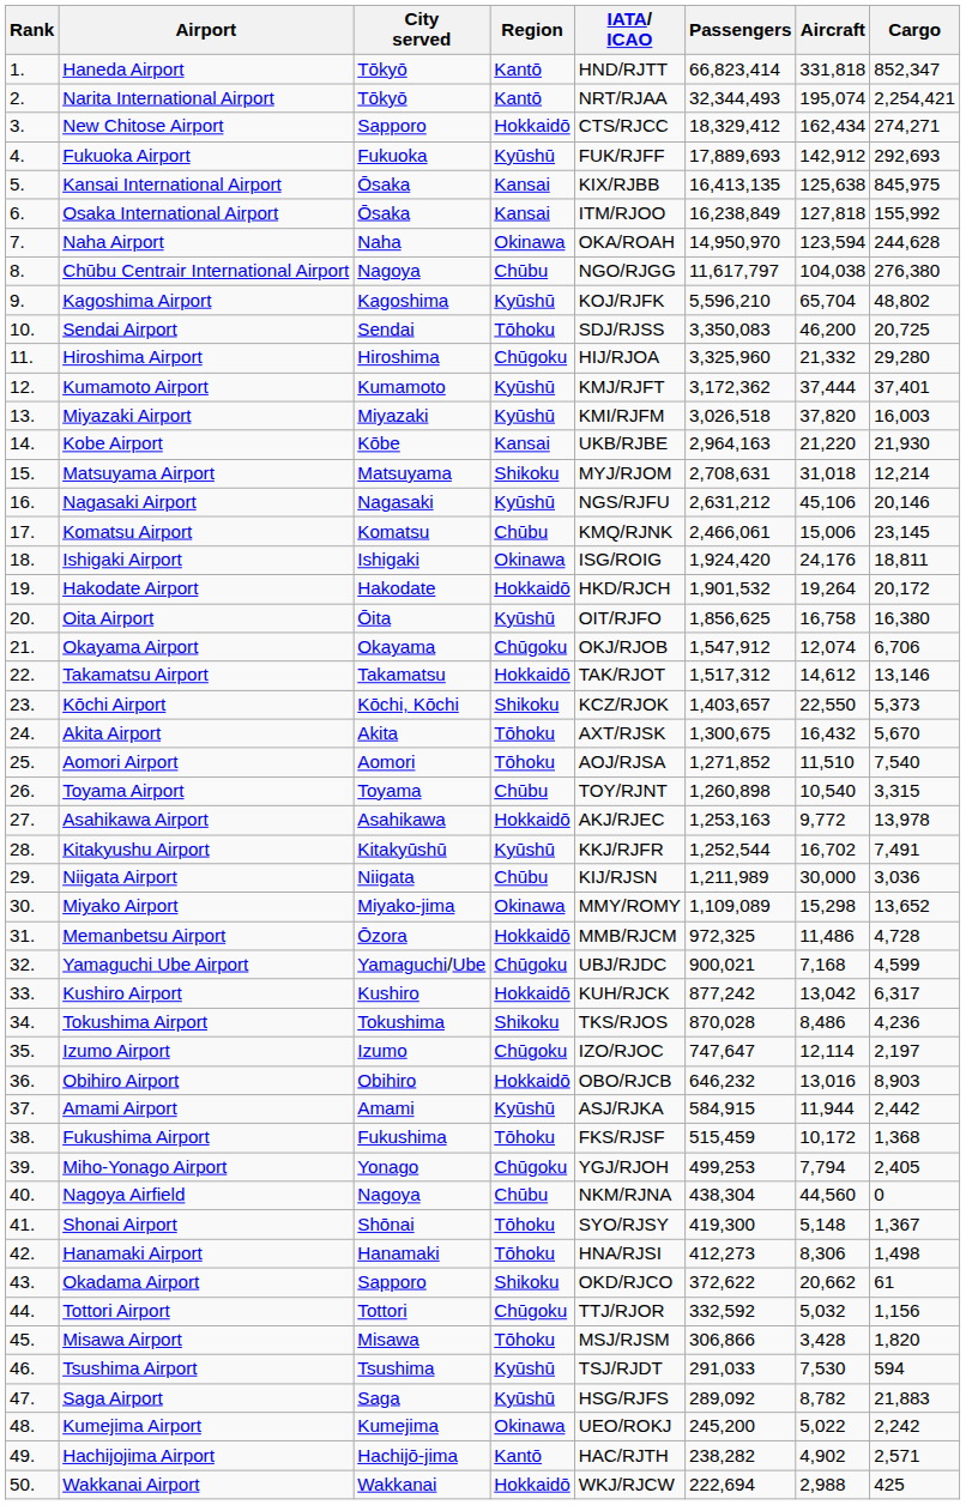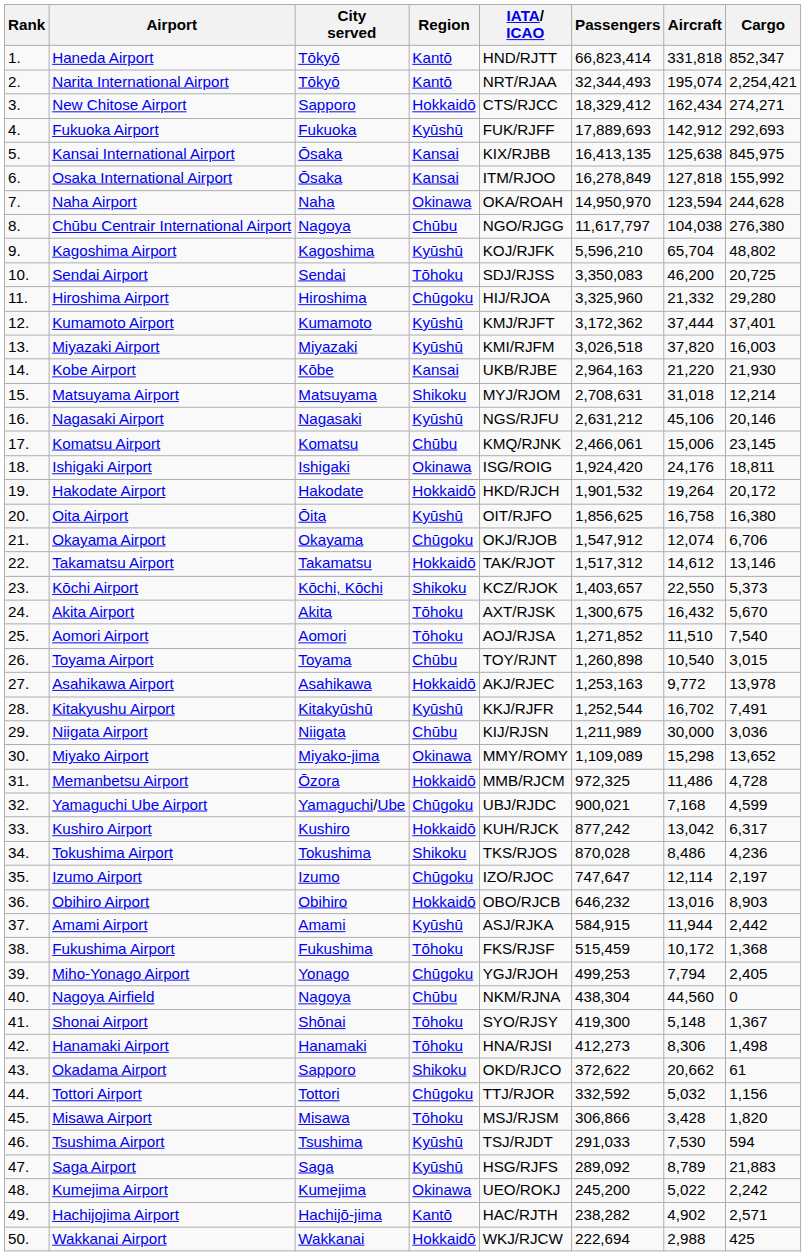 <table class="wikitable sortable">
 <tr>
 <th>Rank</th>
 <th>Airport</th>
 <th>City<br>served</th>
 <th>Region</th>
 <th><a href='#'>IATA</a>/<br><a href='#'>ICAO</a></th>
 <th>Passengers</th>
 <th>Aircraft</th>
 <th>Cargo</th>
 </tr>
 <tr>
 <td>1.</td>
 <td><a href='#'>Haneda Airport</a></td>
 <td><a href='#'>Tōkyō</a></td>
 <td><a href='#'>Kantō</a></td>
 <td>HND/RJTT</td>
 <td>66,823,414</td>
 <td>331,818</td>
 <td>852,347</td>
 </tr>
 <tr>
 <td>2.</td>
 <td><a href='#'>Narita International Airport</a></td>
 <td><a href='#'>Tōkyō</a></td>
 <td><a href='#'>Kantō</a></td>
 <td>NRT/RJAA</td>
 <td>32,344,493</td>
 <td>195,074</td>
 <td>2,254,421</td>
 </tr>
 <tr>
 <td>3.</td>
 <td><a href='#'>New Chitose Airport</a></td>
 <td><a href='#'>Sapporo</a></td>
 <td><a href='#'>Hokkaidō</a></td>
 <td>CTS/RJCC</td>
 <td>18,329,412</td>
 <td>162,434</td>
 <td>274,271</td>
 </tr>
 <tr>
 <td>4.</td>
 <td><a href='#'>Fukuoka Airport</a></td>
 <td><a href='#'>Fukuoka</a></td>
 <td><a href='#'>Kyūshū</a></td>
 <td>FUK/RJFF</td>
 <td>17,889,693</td>
 <td>142,912</td>
 <td>292,693</td>
 </tr>
 <tr>
 <td>5.</td>
 <td><a href='#'>Kansai International Airport</a></td>
 <td><a href='#'>Ōsaka</a></td>
 <td><a href='#'>Kansai</a></td>
 <td>KIX/RJBB</td>
 <td>16,413,135</td>
 <td>125,638</td>
 <td>845,975</td>
 </tr>
 <tr>
 <td>6.</td>
 <td><a href='#'>Osaka International Airport</a></td>
 <td><a href='#'>Ōsaka</a></td>
 <td><a href='#'>Kansai</a></td>
 <td>ITM/RJOO</td>
-<td>16,238,849</td>
+<td>16,278,849</td>
 <td>127,818</td>
 <td>155,992</td>
 </tr>
 <tr>
 <td>7.</td>
 <td><a href='#'>Naha Airport</a></td>
 <td><a href='#'>Naha</a></td>
 <td><a href='#'>Okinawa</a></td>
 <td>OKA/ROAH</td>
 <td>14,950,970</td>
 <td>123,594</td>
 <td>244,628</td>
 </tr>
 <tr>
 <td>8.</td>
 <td><a href='#'>Chūbu Centrair International Airport</a></td>
 <td><a href='#'>Nagoya</a></td>
 <td><a href='#'>Chūbu</a></td>
 <td>NGO/RJGG</td>
 <td>11,617,797</td>
 <td>104,038</td>
 <td>276,380</td>
 </tr>
 <tr>
 <td>9.</td>
 <td><a href='#'>Kagoshima Airport</a></td>
 <td><a href='#'>Kagoshima</a></td>
 <td><a href='#'>Kyūshū</a></td>
 <td>KOJ/RJFK</td>
 <td>5,596,210</td>
 <td>65,704</td>
 <td>48,802</td>
 </tr>
 <tr>
 <td>10.</td>
 <td><a href='#'>Sendai Airport</a></td>
 <td><a href='#'>Sendai</a></td>
 <td><a href='#'>Tōhoku</a></td>
 <td>SDJ/RJSS</td>
 <td>3,350,083</td>
 <td>46,200</td>
 <td>20,725</td>
 </tr>
 <tr>
 <td>11.</td>
 <td><a href='#'>Hiroshima Airport</a></td>
 <td><a href='#'>Hiroshima</a></td>
 <td><a href='#'>Chūgoku</a></td>
 <td>HIJ/RJOA</td>
 <td>3,325,960</td>
 <td>21,332</td>
 <td>29,280</td>
 </tr>
 <tr>
 <td>12.</td>
 <td><a href='#'>Kumamoto Airport</a></td>
 <td><a href='#'>Kumamoto</a></td>
 <td><a href='#'>Kyūshū</a></td>
 <td>KMJ/RJFT</td>
 <td>3,172,362</td>
 <td>37,444</td>
 <td>37,401</td>
 </tr>
 <tr>
 <td>13.</td>
 <td><a href='#'>Miyazaki Airport</a></td>
 <td><a href='#'>Miyazaki</a></td>
 <td><a href='#'>Kyūshū</a></td>
 <td>KMI/RJFM</td>
 <td>3,026,518</td>
 <td>37,820</td>
 <td>16,003</td>
 </tr>
 <tr>
 <td>14.</td>
 <td><a href='#'>Kobe Airport</a></td>
 <td><a href='#'>Kōbe</a></td>
 <td><a href='#'>Kansai</a></td>
 <td>UKB/RJBE</td>
 <td>2,964,163</td>
 <td>21,220</td>
 <td>21,930</td>
 </tr>
 <tr>
 <td>15.</td>
 <td><a href='#'>Matsuyama Airport</a></td>
 <td><a href='#'>Matsuyama</a></td>
 <td><a href='#'>Shikoku</a></td>
 <td>MYJ/RJOM</td>
 <td>2,708,631</td>
 <td>31,018</td>
 <td>12,214</td>
 </tr>
 <tr>
 <td>16.</td>
 <td><a href='#'>Nagasaki Airport</a></td>
 <td><a href='#'>Nagasaki</a></td>
 <td><a href='#'>Kyūshū</a></td>
 <td>NGS/RJFU</td>
 <td>2,631,212</td>
 <td>45,106</td>
 <td>20,146</td>
 </tr>
 <tr>
 <td>17.</td>
 <td><a href='#'>Komatsu Airport</a></td>
 <td><a href='#'>Komatsu</a></td>
 <td><a href='#'>Chūbu</a></td>
 <td>KMQ/RJNK</td>
 <td>2,466,061</td>
 <td>15,006</td>
 <td>23,145</td>
 </tr>
 <tr>
 <td>18.</td>
 <td><a href='#'>Ishigaki Airport</a></td>
 <td><a href='#'>Ishigaki</a></td>
 <td><a href='#'>Okinawa</a></td>
 <td>ISG/ROIG</td>
 <td>1,924,420</td>
 <td>24,176</td>
 <td>18,811</td>
 </tr>
 <tr>
 <td>19.</td>
 <td><a href='#'>Hakodate Airport</a></td>
 <td><a href='#'>Hakodate</a></td>
 <td><a href='#'>Hokkaidō</a></td>
 <td>HKD/RJCH</td>
 <td>1,901,532</td>
 <td>19,264</td>
 <td>20,172</td>
 </tr>
 <tr>
 <td>20.</td>
 <td><a href='#'>Oita Airport</a></td>
 <td><a href='#'>Ōita</a></td>
 <td><a href='#'>Kyūshū</a></td>
 <td>OIT/RJFO</td>
 <td>1,856,625</td>
 <td>16,758</td>
 <td>16,380</td>
 </tr>
 <tr>
 <td>21.</td>
 <td><a href='#'>Okayama Airport</a></td>
 <td><a href='#'>Okayama</a></td>
 <td><a href='#'>Chūgoku</a></td>
 <td>OKJ/RJOB</td>
 <td>1,547,912</td>
 <td>12,074</td>
 <td>6,706</td>
 </tr>
 <tr>
 <td>22.</td>
 <td><a href='#'>Takamatsu Airport</a></td>
 <td><a href='#'>Takamatsu</a></td>
 <td><a href='#'>Hokkaidō</a></td>
 <td>TAK/RJOT</td>
 <td>1,517,312</td>
 <td>14,612</td>
 <td>13,146</td>
 </tr>
 <tr>
 <td>23.</td>
 <td><a href='#'>Kōchi Airport</a></td>
 <td><a href='#'>Kōchi, Kōchi</a></td>
 <td><a href='#'>Shikoku</a></td>
 <td>KCZ/RJOK</td>
 <td>1,403,657</td>
 <td>22,550</td>
 <td>5,373</td>
 </tr>
 <tr>
 <td>24.</td>
 <td><a href='#'>Akita Airport</a></td>
 <td><a href='#'>Akita</a></td>
 <td><a href='#'>Tōhoku</a></td>
 <td>AXT/RJSK</td>
 <td>1,300,675</td>
 <td>16,432</td>
 <td>5,670</td>
 </tr>
 <tr>
 <td>25.</td>
 <td><a href='#'>Aomori Airport</a></td>
 <td><a href='#'>Aomori</a></td>
 <td><a href='#'>Tōhoku</a></td>
 <td>AOJ/RJSA</td>
 <td>1,271,852</td>
 <td>11,510</td>
 <td>7,540</td>
 </tr>
 <tr>
 <td>26.</td>
 <td><a href='#'>Toyama Airport</a></td>
 <td><a href='#'>Toyama</a></td>
 <td><a href='#'>Chūbu</a></td>
 <td>TOY/RJNT</td>
 <td>1,260,898</td>
 <td>10,540</td>
-<td>3,315</td>
+<td>3,015</td>
 </tr>
 <tr>
 <td>27.</td>
 <td><a href='#'>Asahikawa Airport</a></td>
 <td><a href='#'>Asahikawa</a></td>
 <td><a href='#'>Hokkaidō</a></td>
 <td>AKJ/RJEC</td>
 <td>1,253,163</td>
 <td>9,772</td>
 <td>13,978</td>
 </tr>
 <tr>
 <td>28.</td>
 <td><a href='#'>Kitakyushu Airport</a></td>
 <td><a href='#'>Kitakyūshū</a></td>
 <td><a href='#'>Kyūshū</a></td>
 <td>KKJ/RJFR</td>
 <td>1,252,544</td>
 <td>16,702</td>
 <td>7,491</td>
 </tr>
 <tr>
 <td>29.</td>
 <td><a href='#'>Niigata Airport</a></td>
 <td><a href='#'>Niigata</a></td>
 <td><a href='#'>Chūbu</a></td>
 <td>KIJ/RJSN</td>
 <td>1,211,989</td>
 <td>30,000</td>
 <td>3,036</td>
 </tr>
 <tr>
 <td>30.</td>
 <td><a href='#'>Miyako Airport</a></td>
 <td><a href='#'>Miyako-jima</a></td>
 <td><a href='#'>Okinawa</a></td>
 <td>MMY/ROMY</td>
 <td>1,109,089</td>
 <td>15,298</td>
 <td>13,652</td>
 </tr>
 <tr>
 <td>31.</td>
 <td><a href='#'>Memanbetsu Airport</a></td>
 <td><a href='#'>Ōzora</a></td>
 <td><a href='#'>Hokkaidō</a></td>
 <td>MMB/RJCM</td>
 <td>972,325</td>
 <td>11,486</td>
 <td>4,728</td>
 </tr>
 <tr>
 <td>32.</td>
 <td><a href='#'>Yamaguchi Ube Airport</a></td>
 <td><a href='#'>Yamaguchi</a>/<a href='#'>Ube</a></td>
 <td><a href='#'>Chūgoku</a></td>
 <td>UBJ/RJDC</td>
 <td>900,021</td>
 <td>7,168</td>
 <td>4,599</td>
 </tr>
 <tr>
 <td>33.</td>
 <td><a href='#'>Kushiro Airport</a></td>
 <td><a href='#'>Kushiro</a></td>
 <td><a href='#'>Hokkaidō</a></td>
 <td>KUH/RJCK</td>
 <td>877,242</td>
 <td>13,042</td>
 <td>6,317</td>
 </tr>
 <tr>
 <td>34.</td>
 <td><a href='#'>Tokushima Airport</a></td>
 <td><a href='#'>Tokushima</a></td>
 <td><a href='#'>Shikoku</a></td>
 <td>TKS/RJOS</td>
 <td>870,028</td>
 <td>8,486</td>
 <td>4,236</td>
 </tr>
 <tr>
 <td>35.</td>
 <td><a href='#'>Izumo Airport</a></td>
 <td><a href='#'>Izumo</a></td>
 <td><a href='#'>Chūgoku</a></td>
 <td>IZO/RJOC</td>
 <td>747,647</td>
 <td>12,114</td>
 <td>2,197</td>
 </tr>
 <tr>
 <td>36.</td>
 <td><a href='#'>Obihiro Airport</a></td>
 <td><a href='#'>Obihiro</a></td>
 <td><a href='#'>Hokkaidō</a></td>
 <td>OBO/RJCB</td>
 <td>646,232</td>
 <td>13,016</td>
 <td>8,903</td>
 </tr>
 <tr>
 <td>37.</td>
 <td><a href='#'>Amami Airport</a></td>
 <td><a href='#'>Amami</a></td>
 <td><a href='#'>Kyūshū</a></td>
 <td>ASJ/RJKA</td>
 <td>584,915</td>
 <td>11,944</td>
 <td>2,442</td>
 </tr>
 <tr>
 <td>38.</td>
 <td><a href='#'>Fukushima Airport</a></td>
 <td><a href='#'>Fukushima</a></td>
 <td><a href='#'>Tōhoku</a></td>
 <td>FKS/RJSF</td>
 <td>515,459</td>
 <td>10,172</td>
 <td>1,368</td>
 </tr>
 <tr>
 <td>39.</td>
 <td><a href='#'>Miho-Yonago Airport</a></td>
 <td><a href='#'>Yonago</a></td>
 <td><a href='#'>Chūgoku</a></td>
 <td>YGJ/RJOH</td>
 <td>499,253</td>
 <td>7,794</td>
 <td>2,405</td>
 </tr>
 <tr>
 <td>40.</td>
 <td><a href='#'>Nagoya Airfield</a></td>
 <td><a href='#'>Nagoya</a></td>
 <td><a href='#'>Chūbu</a></td>
 <td>NKM/RJNA</td>
 <td>438,304</td>
 <td>44,560</td>
 <td>0</td>
 </tr>
 <tr>
 <td>41.</td>
 <td><a href='#'>Shonai Airport</a></td>
 <td><a href='#'>Shōnai</a></td>
 <td><a href='#'>Tōhoku</a></td>
 <td>SYO/RJSY</td>
 <td>419,300</td>
 <td>5,148</td>
 <td>1,367</td>
 </tr>
 <tr>
 <td>42.</td>
 <td><a href='#'>Hanamaki Airport</a></td>
 <td><a href='#'>Hanamaki</a></td>
 <td><a href='#'>Tōhoku</a></td>
 <td>HNA/RJSI</td>
 <td>412,273</td>
 <td>8,306</td>
 <td>1,498</td>
 </tr>
 <tr>
 <td>43.</td>
 <td><a href='#'>Okadama Airport</a></td>
 <td><a href='#'>Sapporo</a></td>
 <td><a href='#'>Shikoku</a></td>
 <td>OKD/RJCO</td>
 <td>372,622</td>
 <td>20,662</td>
 <td>61</td>
 </tr>
 <tr>
 <td>44.</td>
 <td><a href='#'>Tottori Airport</a></td>
 <td><a href='#'>Tottori</a></td>
 <td><a href='#'>Chūgoku</a></td>
 <td>TTJ/RJOR</td>
 <td>332,592</td>
 <td>5,032</td>
 <td>1,156</td>
 </tr>
 <tr>
 <td>45.</td>
 <td><a href='#'>Misawa Airport</a></td>
 <td><a href='#'>Misawa</a></td>
 <td><a href='#'>Tōhoku</a></td>
 <td>MSJ/RJSM</td>
 <td>306,866</td>
 <td>3,428</td>
 <td>1,820</td>
 </tr>
 <tr>
 <td>46.</td>
 <td><a href='#'>Tsushima Airport</a></td>
 <td><a href='#'>Tsushima</a></td>
 <td><a href='#'>Kyūshū</a></td>
 <td>TSJ/RJDT</td>
 <td>291,033</td>
 <td>7,530</td>
 <td>594</td>
 </tr>
 <tr>
 <td>47.</td>
 <td><a href='#'>Saga Airport</a></td>
 <td><a href='#'>Saga</a></td>
 <td><a href='#'>Kyūshū</a></td>
 <td>HSG/RJFS</td>
 <td>289,092</td>
-<td>8,782</td>
+<td>8,789</td>
 <td>21,883</td>
 </tr>
 <tr>
 <td>48.</td>
 <td><a href='#'>Kumejima Airport</a></td>
 <td><a href='#'>Kumejima</a></td>
 <td><a href='#'>Okinawa</a></td>
 <td>UEO/ROKJ</td>
 <td>245,200</td>
 <td>5,022</td>
 <td>2,242</td>
 </tr>
 <tr>
 <td>49.</td>
 <td><a href='#'>Hachijojima Airport</a></td>
 <td><a href='#'>Hachijō-jima</a></td>
 <td><a href='#'>Kantō</a></td>
 <td>HAC/RJTH</td>
 <td>238,282</td>
 <td>4,902</td>
 <td>2,571</td>
 </tr>
 <tr>
 <td>50.</td>
 <td><a href='#'>Wakkanai Airport</a></td>
 <td><a href='#'>Wakkanai</a></td>
 <td><a href='#'>Hokkaidō</a></td>
 <td>WKJ/RJCW</td>
 <td>222,694</td>
 <td>2,988</td>
 <td>425</td>
 </tr>
 </table>
